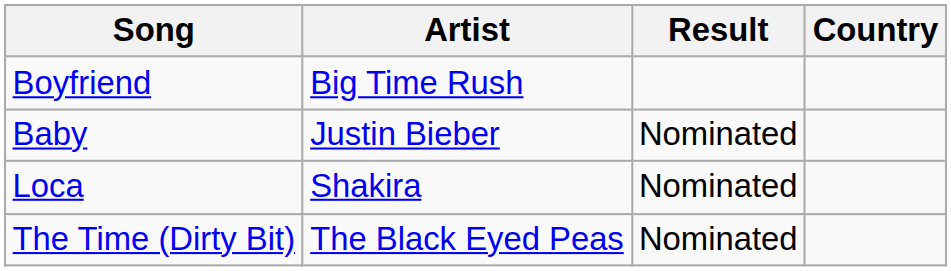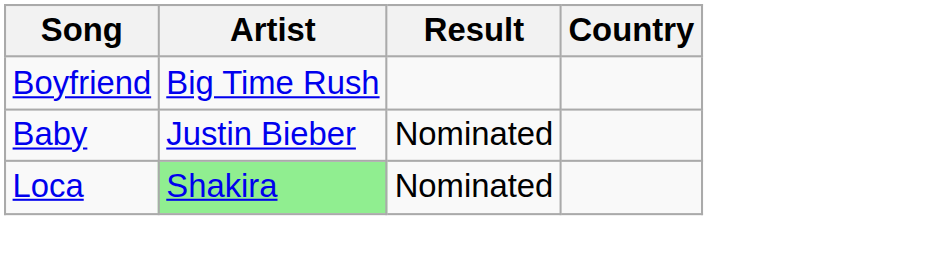 <table class="wikitable">
 <tr>
 <th>Song</th>
 <th>Artist</th>
 <th>Result</th>
 <th>Country</th>
 </tr>
 <tr>
 <td><a href='#'>Boyfriend</a></td>
 <td><a href='#'>Big Time Rush</a></td>
 <td></td>
 <td></td>
 </tr>
 <tr>
 <td><a href='#'>Baby</a></td>
 <td><a href='#'>Justin Bieber</a></td>
 <td>Nominated</td>
 <td></td>
 </tr>
 <tr>
 <td><a href='#'>Loca</a></td>
-<td><a href='#'>Shakira</a></td>
-<td>Nominated</td>
-<td></td>
-</tr>
-<tr>
-<td><a href='#'>The Time (Dirty Bit)</a></td>
-<td><a href='#'>The Black Eyed Peas</a></td>
+<td style="background: lightgreen;"><a href='#'>Shakira</a></td>
 <td>Nominated</td>
 <td></td>
 </tr>
 </table>
